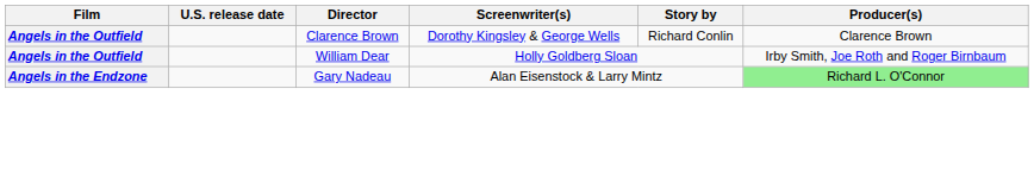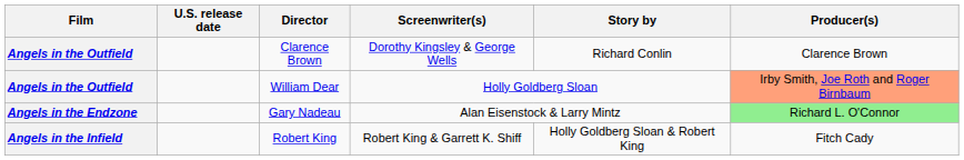 <table class="wikitable plainrowheaders" style="text-align:center" width=100%>
 <tr>
 <th scope="col" style="width:16%;">Film</th>
 <th scope="col">U.S. release date</th>
 <th scope="col">Director</th>
 <th scope="col">Screenwriter(s)</th>
 <th scope="col">Story by</th>
 <th scope="col">Producer(s)</th>
 </tr>
 <tr>
 <th scope="row" style="text-align:left"><em><a href='#'>Angels in the Outfield</a></em></th>
 <td style="text-align:center"></td>
 <td><a href='#'>Clarence Brown</a></td>
 <td><a href='#'>Dorothy Kingsley</a> & <a href='#'>George Wells</a></td>
 <td>Richard Conlin</td>
 <td>Clarence Brown</td>
 </tr>
 <tr>
 <th scope="row" style="text-align:left"><em><a href='#'>Angels in the Outfield</a></em></th>
 <td style="text-align:center"></td>
 <td><a href='#'>William Dear</a></td>
 <td colspan="2"><a href='#'>Holly Goldberg Sloan</a></td>
-<td>Irby Smith, <a href='#'>Joe Roth</a> and <a href='#'>Roger Birnbaum</a></td>
+<td style="background: lightsalmon;">Irby Smith, <a href='#'>Joe Roth</a> and <a href='#'>Roger Birnbaum</a></td>
 </tr>
 <tr>
 <th scope="row" style="text-align:left"><em><a href='#'>Angels in the Endzone</a></em></th>
 <td style="text-align:center"></td>
 <td><a href='#'>Gary Nadeau</a></td>
 <td colspan="2">Alan Eisenstock & Larry Mintz</td>
 <td style="background: lightgreen;">Richard L. O'Connor</td>
 </tr>
+<tr>
+<th scope="row" style="text-align:left"><em><a href='#'>Angels in the Infield</a></em></th>
+<td style="text-align:center"></td>
+<td><a href='#'>Robert King</a></td>
+<td>Robert King & Garrett K. Shiff</td>
+<td>Holly Goldberg Sloan & Robert King</td>
+<td>Fitch Cady</td>
+</tr>
 </table>
